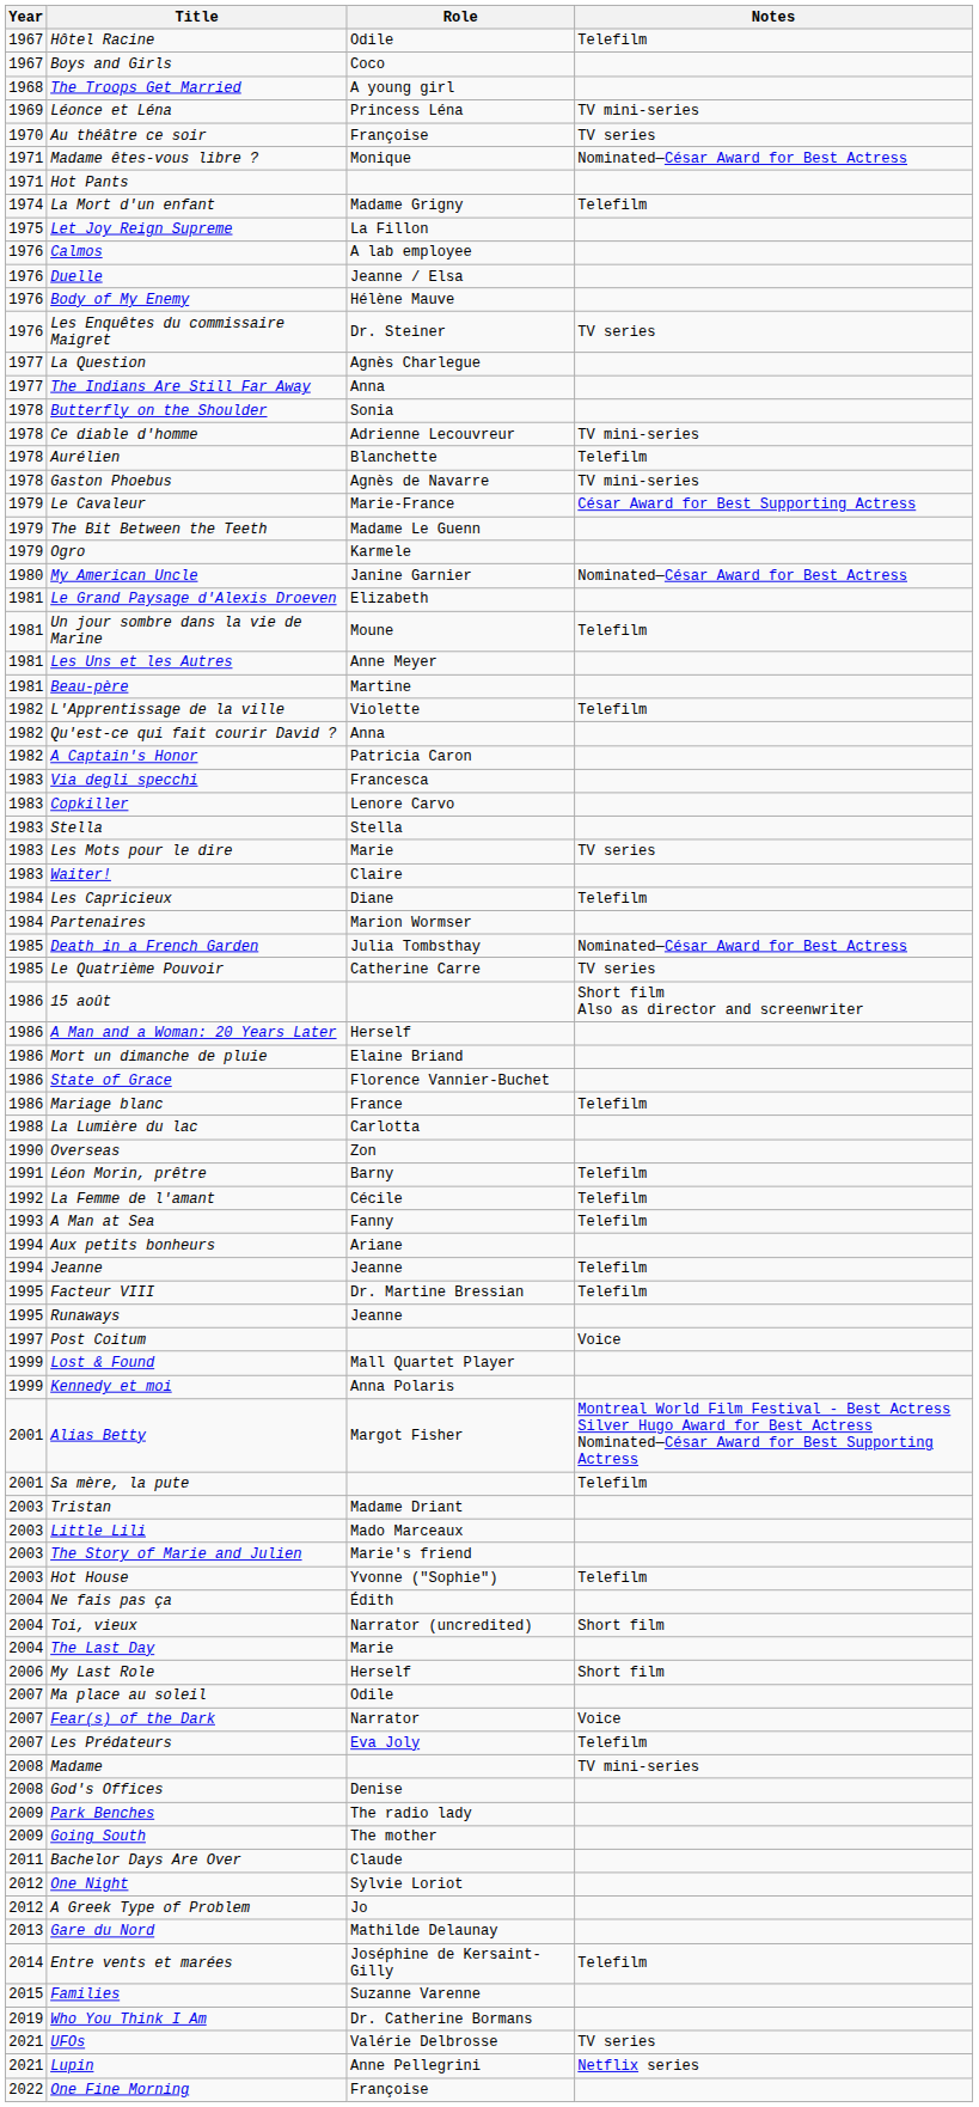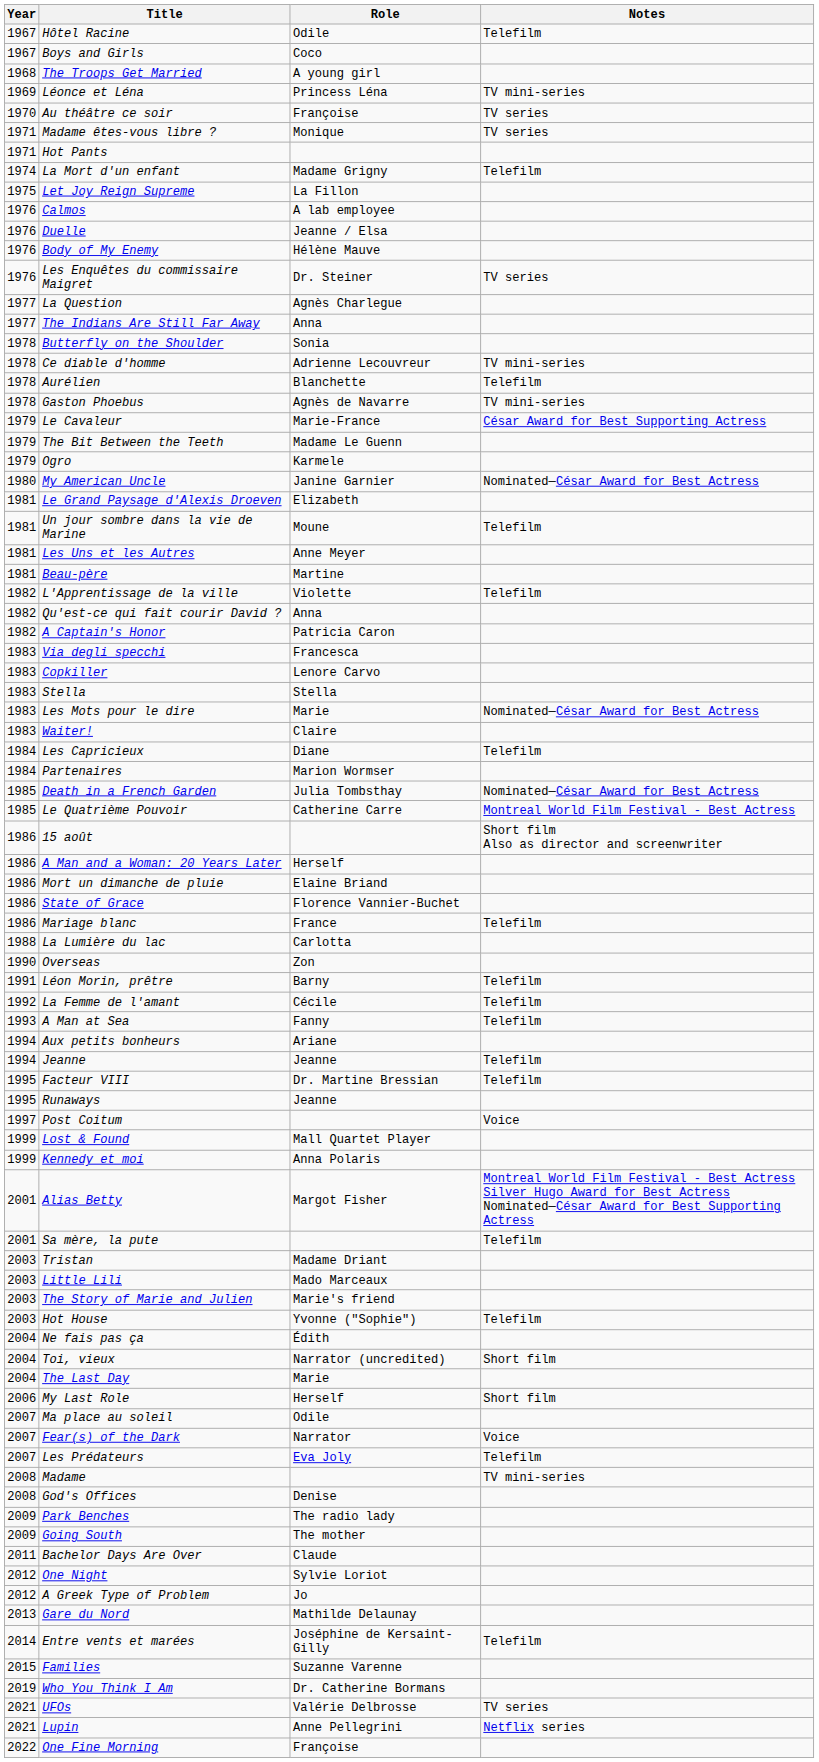 <table class="wikitable sortable">
 <tr>
 <th>Year</th>
 <th>Title</th>
 <th>Role</th>
 <th class="unsortable">Notes</th>
 </tr>
 <tr>
 <td>1967</td>
 <td><em>Hôtel Racine</em></td>
 <td>Odile</td>
 <td>Telefilm</td>
 </tr>
 <tr>
 <td>1967</td>
 <td><em>Boys and Girls</em></td>
 <td>Coco</td>
 <td></td>
 </tr>
 <tr>
 <td>1968</td>
 <td><em><a href='#'>The Troops Get Married</a></em></td>
 <td>A young girl</td>
 <td></td>
 </tr>
 <tr>
 <td>1969</td>
 <td><em>Léonce et Léna</em></td>
 <td>Princess Léna</td>
 <td>TV mini-series</td>
 </tr>
 <tr>
 <td>1970</td>
 <td><em>Au théâtre ce soir</em></td>
 <td>Françoise</td>
 <td>TV series</td>
 </tr>
 <tr>
 <td>1971</td>
 <td><em>Madame êtes-vous libre ?</em></td>
 <td>Monique</td>
-<td>Nominated—<a href='#'>César Award for Best Actress</a></td>
+<td>TV series</td>
 </tr>
 <tr>
 <td>1971</td>
 <td><em>Hot Pants</em></td>
 <td></td>
 <td></td>
 </tr>
 <tr>
 <td>1974</td>
 <td><em>La Mort d'un enfant</em></td>
 <td>Madame Grigny</td>
 <td>Telefilm</td>
 </tr>
 <tr>
 <td>1975</td>
 <td><em><a href='#'>Let Joy Reign Supreme</a></em></td>
 <td>La Fillon</td>
 <td></td>
 </tr>
 <tr>
 <td>1976</td>
 <td><em><a href='#'>Calmos</a></em></td>
 <td>A lab employee</td>
 <td></td>
 </tr>
 <tr>
 <td>1976</td>
 <td><em><a href='#'>Duelle</a></em></td>
 <td>Jeanne / Elsa</td>
 <td></td>
 </tr>
 <tr>
 <td>1976</td>
 <td><em><a href='#'>Body of My Enemy</a></em></td>
 <td>Hélène Mauve</td>
 <td></td>
 </tr>
 <tr>
 <td>1976</td>
 <td><em>Les Enquêtes du commissaire Maigret</em></td>
 <td>Dr. Steiner</td>
 <td>TV series</td>
 </tr>
 <tr>
 <td>1977</td>
 <td><em>La Question</em></td>
 <td>Agnès Charlegue</td>
 <td></td>
 </tr>
 <tr>
 <td>1977</td>
 <td><em><a href='#'>The Indians Are Still Far Away</a></em></td>
 <td>Anna</td>
 <td></td>
 </tr>
 <tr>
 <td>1978</td>
 <td><em><a href='#'>Butterfly on the Shoulder</a></em></td>
 <td>Sonia</td>
 <td></td>
 </tr>
 <tr>
 <td>1978</td>
 <td><em>Ce diable d'homme</em></td>
 <td>Adrienne Lecouvreur</td>
 <td>TV mini-series</td>
 </tr>
 <tr>
 <td>1978</td>
 <td><em>Aurélien</em></td>
 <td>Blanchette</td>
 <td>Telefilm</td>
 </tr>
 <tr>
 <td>1978</td>
 <td><em>Gaston Phoebus</em></td>
 <td>Agnès de Navarre</td>
 <td>TV mini-series</td>
 </tr>
 <tr>
 <td>1979</td>
 <td><em>Le Cavaleur</em></td>
 <td>Marie-France</td>
 <td><a href='#'>César Award for Best Supporting Actress</a></td>
 </tr>
 <tr>
 <td>1979</td>
 <td><em>The Bit Between the Teeth</em></td>
 <td>Madame Le Guenn</td>
 <td></td>
 </tr>
 <tr>
 <td>1979</td>
 <td><em>Ogro</em></td>
 <td>Karmele</td>
 <td></td>
 </tr>
 <tr>
 <td>1980</td>
 <td><em><a href='#'>My American Uncle</a></em></td>
 <td>Janine Garnier</td>
 <td>Nominated—<a href='#'>César Award for Best Actress</a></td>
 </tr>
 <tr>
 <td>1981</td>
 <td><em><a href='#'>Le Grand Paysage d'Alexis Droeven</a></em></td>
 <td>Elizabeth</td>
 <td></td>
 </tr>
 <tr>
 <td>1981</td>
 <td><em>Un jour sombre dans la vie de Marine</em></td>
 <td>Moune</td>
 <td>Telefilm</td>
 </tr>
 <tr>
 <td>1981</td>
 <td><em><a href='#'>Les Uns et les Autres</a></em></td>
 <td>Anne Meyer</td>
 <td></td>
 </tr>
 <tr>
 <td>1981</td>
 <td><em><a href='#'>Beau-père</a></em></td>
 <td>Martine</td>
 <td></td>
 </tr>
 <tr>
 <td>1982</td>
 <td><em>L'Apprentissage de la ville</em></td>
 <td>Violette</td>
 <td>Telefilm</td>
 </tr>
 <tr>
 <td>1982</td>
 <td><em>Qu'est-ce qui fait courir David ?</em></td>
 <td>Anna</td>
 <td></td>
 </tr>
 <tr>
 <td>1982</td>
 <td><em><a href='#'>A Captain's Honor</a></em></td>
 <td>Patricia Caron</td>
 <td></td>
 </tr>
 <tr>
 <td>1983</td>
 <td><em><a href='#'>Via degli specchi</a></em></td>
 <td>Francesca</td>
 <td></td>
 </tr>
 <tr>
 <td>1983</td>
 <td><em><a href='#'>Copkiller</a></em></td>
 <td>Lenore Carvo</td>
 <td></td>
 </tr>
 <tr>
 <td>1983</td>
 <td><em>Stella</em></td>
 <td>Stella</td>
 <td></td>
 </tr>
 <tr>
 <td>1983</td>
 <td><em>Les Mots pour le dire</em></td>
 <td>Marie</td>
-<td>TV series</td>
+<td>Nominated—<a href='#'>César Award for Best Actress</a></td>
 </tr>
 <tr>
 <td>1983</td>
 <td><em><a href='#'>Waiter!</a></em></td>
 <td>Claire</td>
 <td></td>
 </tr>
 <tr>
 <td>1984</td>
 <td><em>Les Capricieux</em></td>
 <td>Diane</td>
 <td>Telefilm</td>
 </tr>
 <tr>
 <td>1984</td>
 <td><em>Partenaires</em></td>
 <td>Marion Wormser</td>
 <td></td>
 </tr>
 <tr>
 <td>1985</td>
 <td><em><a href='#'>Death in a French Garden</a></em></td>
 <td>Julia Tombsthay</td>
 <td>Nominated—<a href='#'>César Award for Best Actress</a></td>
 </tr>
 <tr>
 <td>1985</td>
 <td><em>Le Quatrième Pouvoir</em></td>
 <td>Catherine Carre</td>
-<td>TV series</td>
+<td><a href='#'>Montreal World Film Festival - Best Actress</a></td>
 </tr>
 <tr>
 <td>1986</td>
 <td><em>15 août</em></td>
 <td></td>
 <td>Short film<br>Also as director and screenwriter</td>
 </tr>
 <tr>
 <td>1986</td>
 <td><em><a href='#'>A Man and a Woman: 20 Years Later</a></em></td>
 <td>Herself</td>
 <td></td>
 </tr>
 <tr>
 <td>1986</td>
 <td><em>Mort un dimanche de pluie</em></td>
 <td>Elaine Briand</td>
 <td></td>
 </tr>
 <tr>
 <td>1986</td>
 <td><em><a href='#'>State of Grace</a></em></td>
 <td>Florence Vannier-Buchet</td>
 <td></td>
 </tr>
 <tr>
 <td>1986</td>
 <td><em>Mariage blanc</em></td>
 <td>France</td>
 <td>Telefilm</td>
 </tr>
 <tr>
 <td>1988</td>
 <td><em>La Lumière du lac</em></td>
 <td>Carlotta</td>
 <td></td>
 </tr>
 <tr>
 <td>1990</td>
 <td><em>Overseas</em></td>
 <td>Zon</td>
 <td></td>
 </tr>
 <tr>
 <td>1991</td>
 <td><em>Léon Morin, prêtre</em></td>
 <td>Barny</td>
 <td>Telefilm</td>
 </tr>
 <tr>
 <td>1992</td>
 <td><em>La Femme de l'amant</em></td>
 <td>Cécile</td>
 <td>Telefilm</td>
 </tr>
 <tr>
 <td>1993</td>
 <td><em>A Man at Sea</em></td>
 <td>Fanny</td>
 <td>Telefilm</td>
 </tr>
 <tr>
 <td>1994</td>
 <td><em>Aux petits bonheurs</em></td>
 <td>Ariane</td>
 <td></td>
 </tr>
 <tr>
 <td>1994</td>
 <td><em>Jeanne</em></td>
 <td>Jeanne</td>
 <td>Telefilm</td>
 </tr>
 <tr>
 <td>1995</td>
 <td><em>Facteur VIII</em></td>
 <td>Dr. Martine Bressian</td>
 <td>Telefilm</td>
 </tr>
 <tr>
 <td>1995</td>
 <td><em>Runaways</em></td>
 <td>Jeanne</td>
 <td></td>
 </tr>
 <tr>
 <td>1997</td>
 <td><em>Post Coitum</em></td>
 <td></td>
 <td>Voice</td>
 </tr>
 <tr>
 <td>1999</td>
 <td><em><a href='#'>Lost & Found</a></em></td>
 <td>Mall Quartet Player</td>
 <td></td>
 </tr>
 <tr>
 <td>1999</td>
 <td><em><a href='#'>Kennedy et moi</a></em></td>
 <td>Anna Polaris</td>
 <td></td>
 </tr>
 <tr>
 <td>2001</td>
 <td><em><a href='#'>Alias Betty</a></em></td>
 <td>Margot Fisher</td>
 <td><a href='#'>Montreal World Film Festival - Best Actress</a><br><a href='#'>Silver Hugo Award for Best Actress</a><br>Nominated—<a href='#'>César Award for Best Supporting Actress</a></td>
 </tr>
 <tr>
 <td>2001</td>
 <td><em>Sa mère, la pute</em></td>
 <td></td>
 <td>Telefilm</td>
 </tr>
 <tr>
 <td>2003</td>
 <td><em>Tristan</em></td>
 <td>Madame Driant</td>
 <td></td>
 </tr>
 <tr>
 <td>2003</td>
 <td><em><a href='#'>Little Lili</a></em></td>
 <td>Mado Marceaux</td>
 <td></td>
 </tr>
 <tr>
 <td>2003</td>
 <td><em><a href='#'>The Story of Marie and Julien</a></em></td>
 <td>Marie's friend</td>
 <td></td>
 </tr>
 <tr>
 <td>2003</td>
 <td><em>Hot House</em></td>
 <td>Yvonne ("Sophie")</td>
 <td>Telefilm</td>
 </tr>
 <tr>
 <td>2004</td>
 <td><em>Ne fais pas ça</em></td>
 <td>Édith</td>
 <td></td>
 </tr>
 <tr>
 <td>2004</td>
 <td><em>Toi, vieux</em></td>
 <td>Narrator (uncredited)</td>
 <td>Short film</td>
 </tr>
 <tr>
 <td>2004</td>
 <td><em><a href='#'>The Last Day</a></em></td>
 <td>Marie</td>
 <td></td>
 </tr>
 <tr>
 <td>2006</td>
 <td><em>My Last Role</em></td>
 <td>Herself</td>
 <td>Short film</td>
 </tr>
 <tr>
 <td>2007</td>
 <td><em>Ma place au soleil</em></td>
 <td>Odile</td>
 <td></td>
 </tr>
 <tr>
 <td>2007</td>
 <td><em><a href='#'>Fear(s) of the Dark</a></em></td>
 <td>Narrator</td>
 <td>Voice</td>
 </tr>
 <tr>
 <td>2007</td>
 <td><em>Les Prédateurs</em></td>
 <td><a href='#'>Eva Joly</a></td>
 <td>Telefilm</td>
 </tr>
 <tr>
 <td>2008</td>
 <td><em>Madame</em></td>
 <td></td>
 <td>TV mini-series</td>
 </tr>
 <tr>
 <td>2008</td>
 <td><em>God's Offices</em></td>
 <td>Denise</td>
 <td></td>
 </tr>
 <tr>
 <td>2009</td>
 <td><em><a href='#'>Park Benches</a></em></td>
 <td>The radio lady</td>
 <td></td>
 </tr>
 <tr>
 <td>2009</td>
 <td><em><a href='#'>Going South</a></em></td>
 <td>The mother</td>
 <td></td>
 </tr>
 <tr>
 <td>2011</td>
 <td><em>Bachelor Days Are Over</em></td>
 <td>Claude</td>
 <td></td>
 </tr>
 <tr>
 <td>2012</td>
 <td><em><a href='#'>One Night</a></em></td>
 <td>Sylvie Loriot</td>
 <td></td>
 </tr>
 <tr>
 <td>2012</td>
 <td><em>A Greek Type of Problem</em></td>
 <td>Jo</td>
 <td></td>
 </tr>
 <tr>
 <td>2013</td>
 <td><em><a href='#'>Gare du Nord</a></em></td>
 <td>Mathilde Delaunay</td>
 <td></td>
 </tr>
 <tr>
 <td>2014</td>
 <td><em>Entre vents et marées</em></td>
 <td>Joséphine de Kersaint-Gilly</td>
 <td>Telefilm</td>
 </tr>
 <tr>
 <td>2015</td>
 <td><em><a href='#'>Families</a></em></td>
 <td>Suzanne Varenne</td>
 <td></td>
 </tr>
 <tr>
 <td>2019</td>
 <td><em><a href='#'>Who You Think I Am</a></em></td>
 <td>Dr. Catherine Bormans</td>
 <td></td>
 </tr>
 <tr>
 <td>2021</td>
 <td><em><a href='#'>UFOs</a></em></td>
 <td>Valérie Delbrosse</td>
 <td>TV series</td>
 </tr>
 <tr>
 <td>2021</td>
 <td><em><a href='#'>Lupin</a></em></td>
 <td>Anne Pellegrini</td>
 <td><a href='#'>Netflix</a> series</td>
 </tr>
 <tr>
 <td>2022</td>
 <td><em><a href='#'>One Fine Morning</a></em></td>
 <td>Françoise</td>
 <td></td>
 </tr>
 </table>
